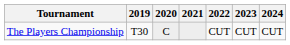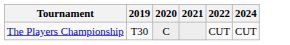 <table class="wikitable" style="font-size:95%;text-align:center;">
 <tr>
 <th>Tournament</th>
 <th>2019</th>
 <th>2020</th>
 <th>2021</th>
 <th>2022</th>
-<th>2023</th>
 <th>2024</th>
 </tr>
 <tr>
 <td align=left><a href='#'>The Players Championship</a></td>
 <td>T30</td>
 <td style="background:#eeeeee;">C</td>
 <td style="background:#eeeeee;"></td>
 <td>CUT</td>
 <td>CUT</td>
-<td>CUT</td>
 </tr>
 </table>
